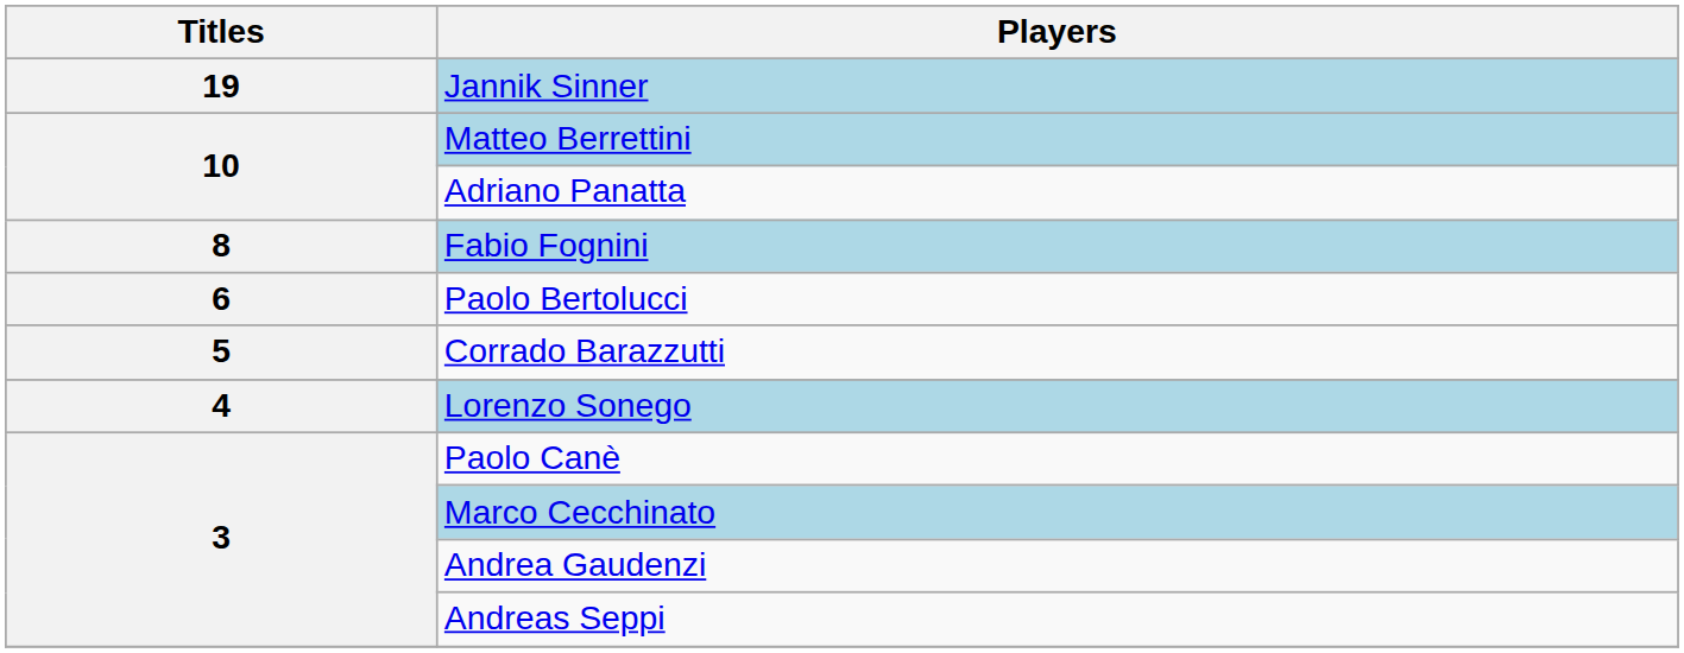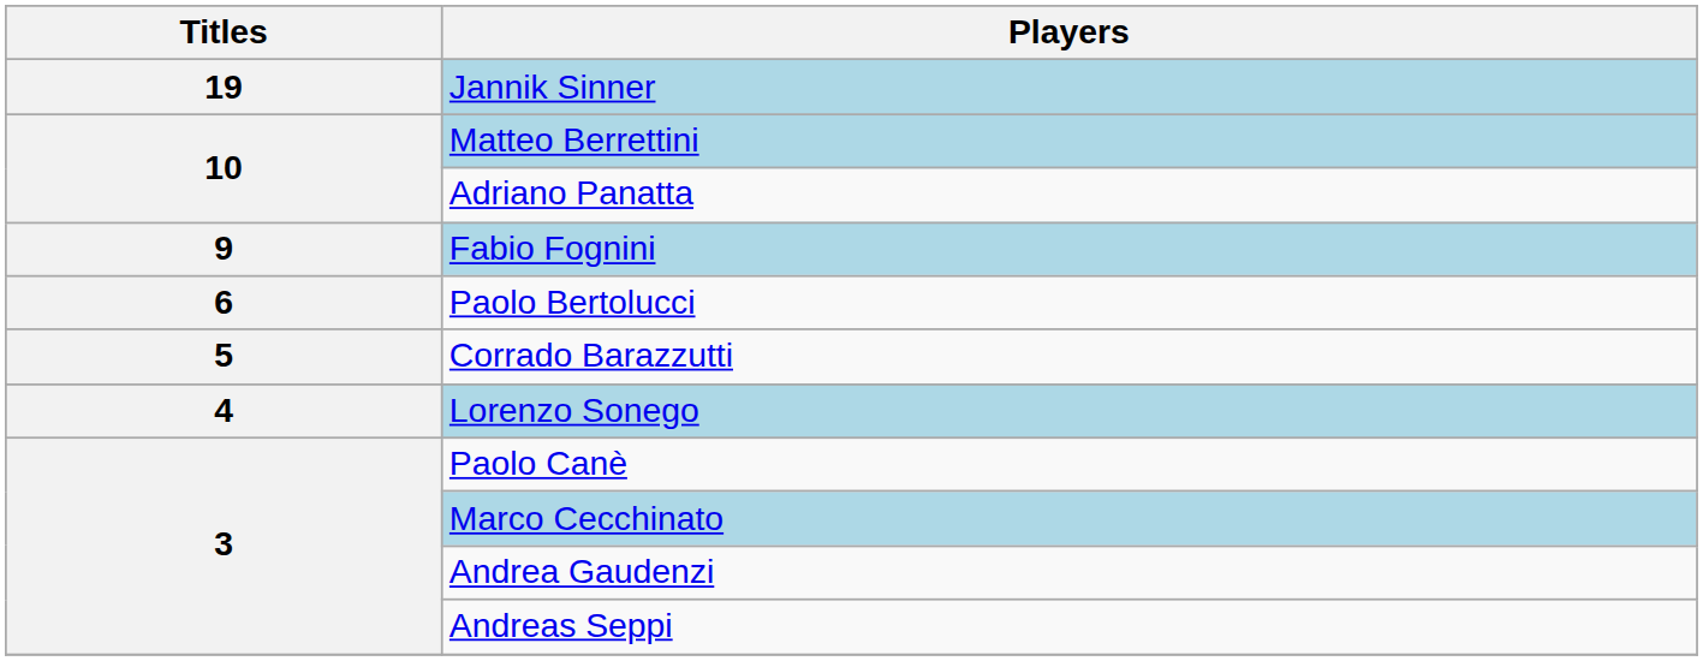 <table class="wikitable" width=90% style="font-size:100%; text-align:left;">
 <tr>
 <th>Titles</th>
 <th>Players</th>
 </tr>
 <tr>
 <th>19</th>
 <td bgcolor=lightblue><a href='#'>Jannik Sinner</a></td>
 </tr>
 <tr>
 <th rowspan=2>10</th>
 <td bgcolor=lightblue><a href='#'>Matteo Berrettini</a></td>
 </tr>
 <tr>
 <td><a href='#'>Adriano Panatta</a></td>
 </tr>
 <tr>
-<th>8</th>
+<th>9</th>
 <td bgcolor=lightblue><a href='#'>Fabio Fognini</a></td>
 </tr>
 <tr>
 <th>6</th>
 <td><a href='#'>Paolo Bertolucci</a></td>
 </tr>
 <tr>
 <th>5</th>
 <td><a href='#'>Corrado Barazzutti</a></td>
 </tr>
 <tr>
 <th>4</th>
 <td bgcolor=lightblue><a href='#'>Lorenzo Sonego</a></td>
 </tr>
 <tr>
 <th rowspan=4>3</th>
 <td><a href='#'>Paolo Canè</a></td>
 </tr>
 <tr>
 <td bgcolor=lightblue><a href='#'>Marco Cecchinato</a></td>
 </tr>
 <tr>
 <td><a href='#'>Andrea Gaudenzi</a></td>
 </tr>
 <tr>
 <td><a href='#'>Andreas Seppi</a></td>
 </tr>
 <tr>
 </tr>
 </table>
